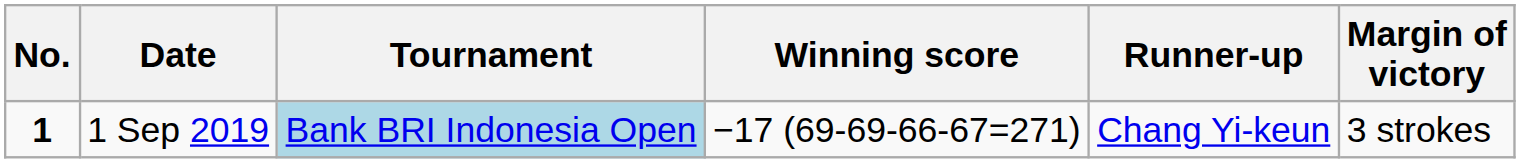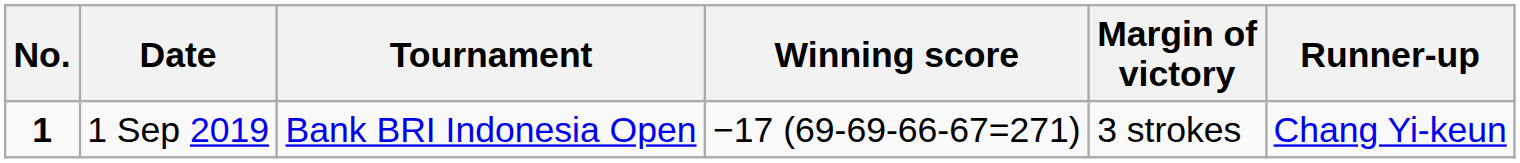 <table class="wikitable" style="font-size:95%;">
 <tr>
 <th>No.</th>
 <th>Date</th>
 <th>Tournament</th>
 <th>Winning score</th>
+<th>Margin of<br>victory</th>
 <th>Runner-up</th>
-<th>Margin of<br>victory</th>
 </tr>
 <tr>
 <td align=center><strong>1</strong></td>
 <td>1 Sep <a href='#'>2019</a></td>
-<td style="background: lightblue;"><a href='#'>Bank BRI Indonesia Open</a></td>
+<td><a href='#'>Bank BRI Indonesia Open</a></td>
 <td>−17 (69-69-66-67=271)</td>
+<td>3 strokes</td>
 <td> <a href='#'>Chang Yi-keun</a></td>
-<td>3 strokes</td>
 </tr>
 </table>
